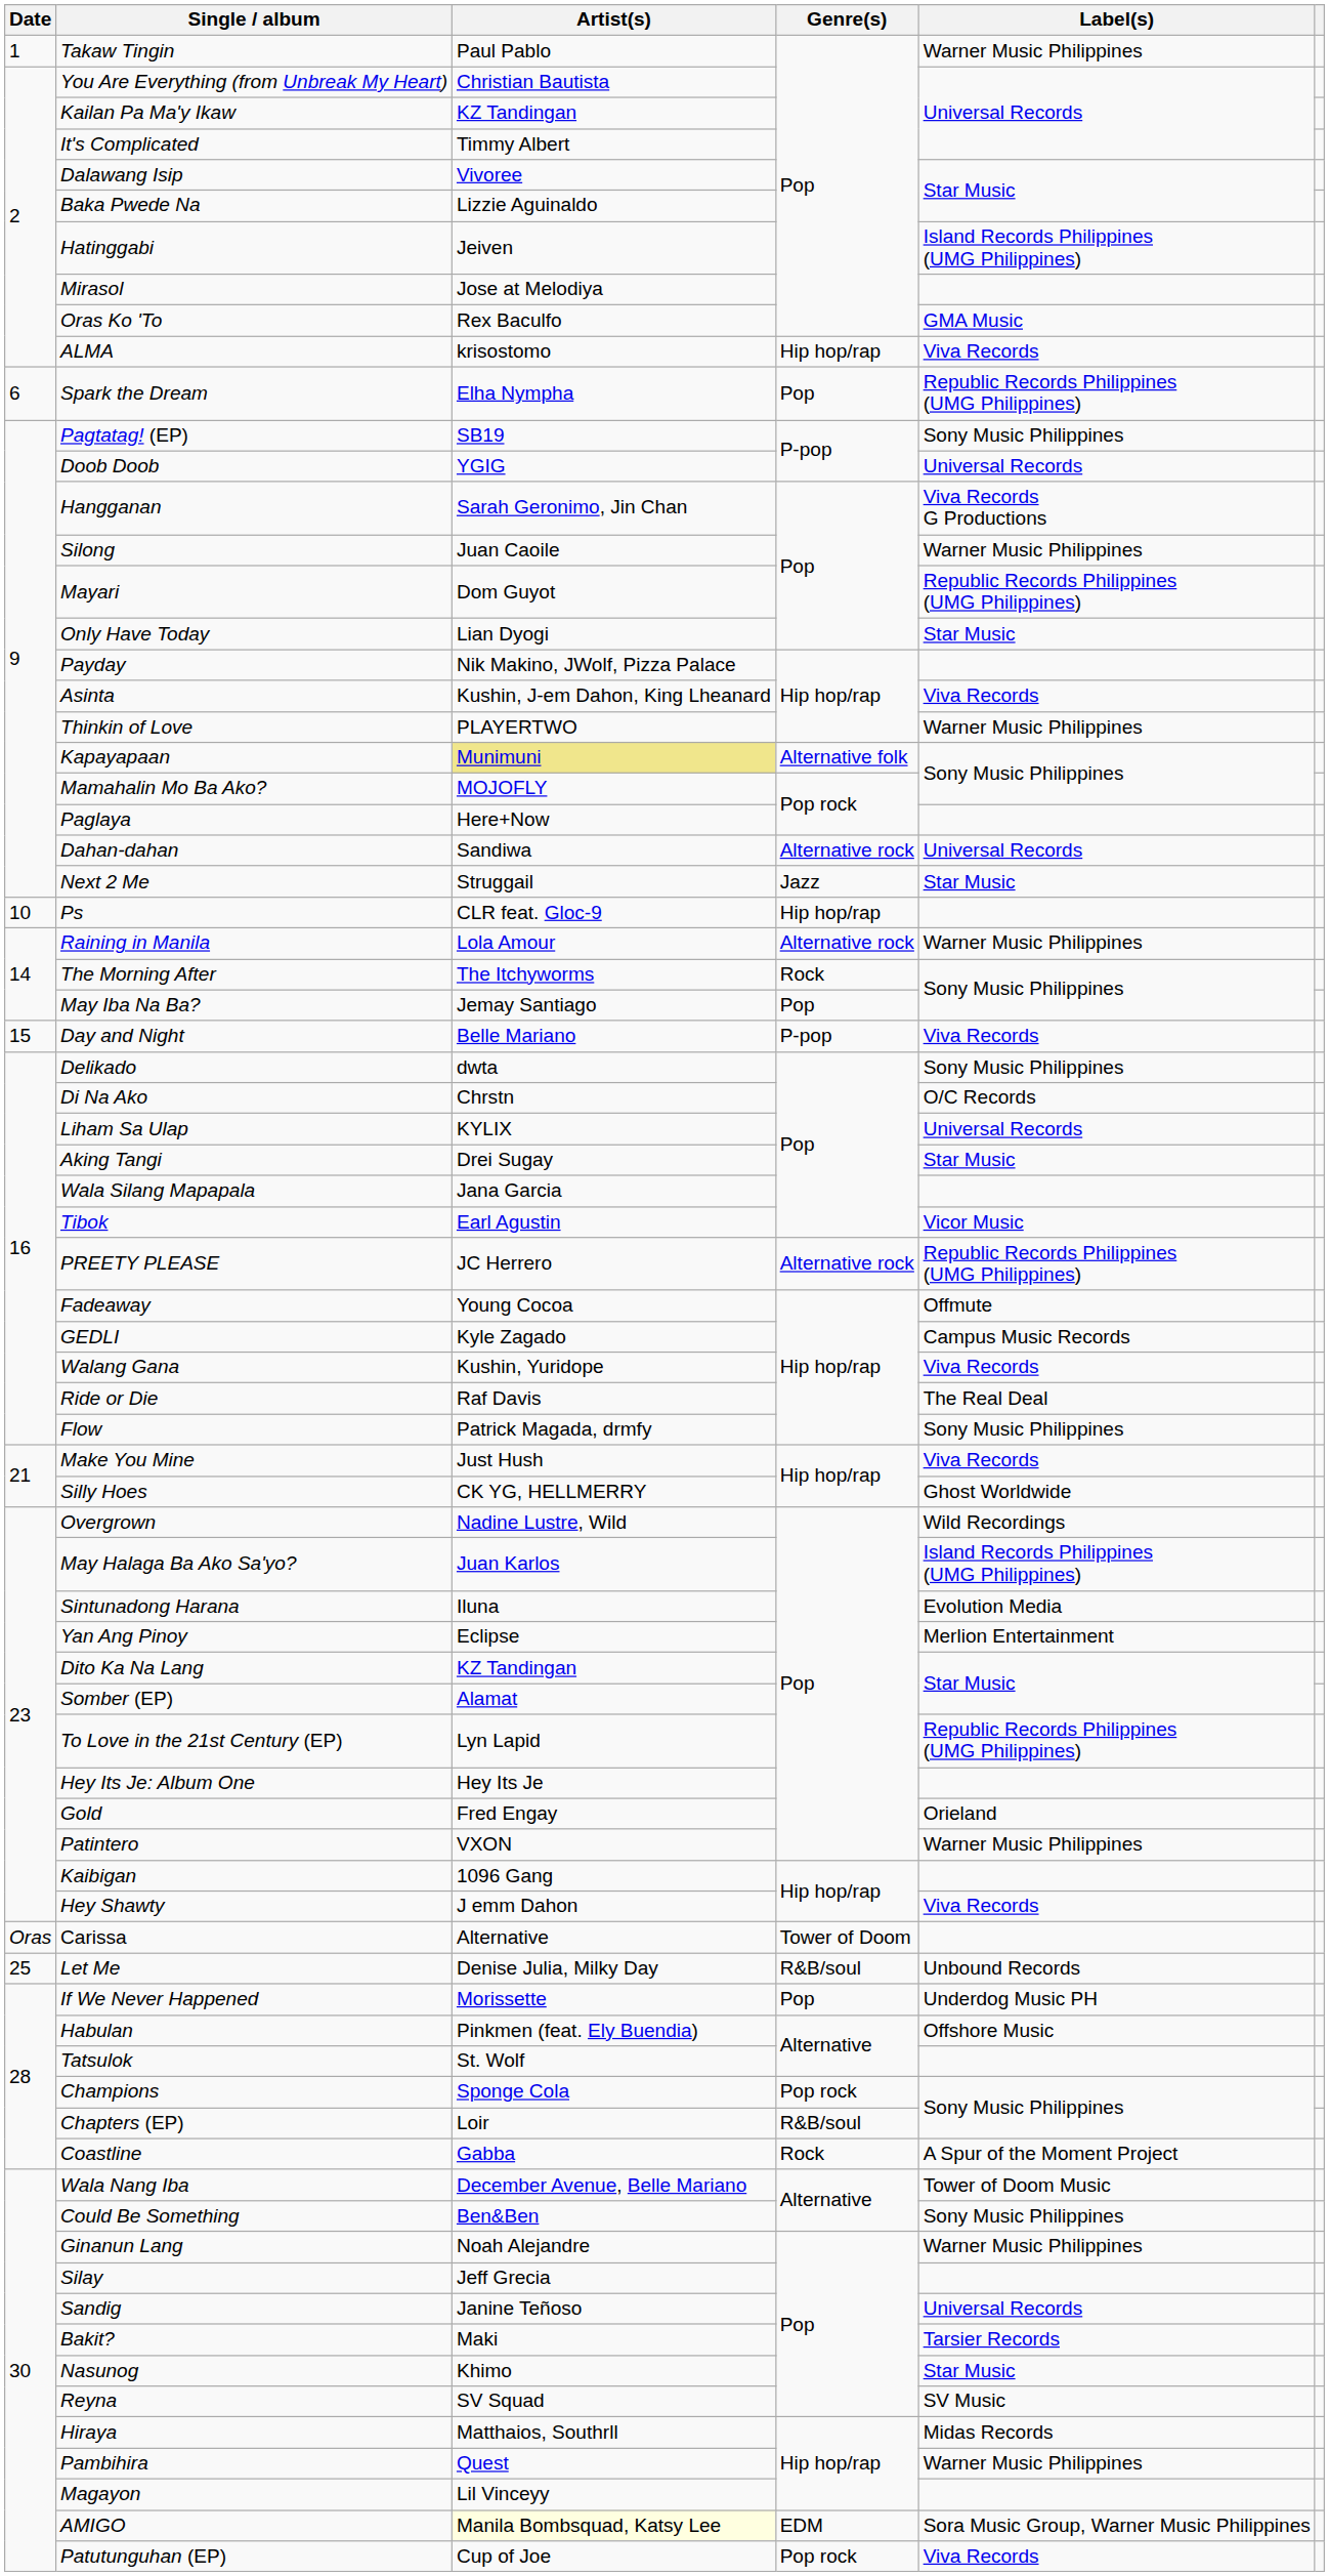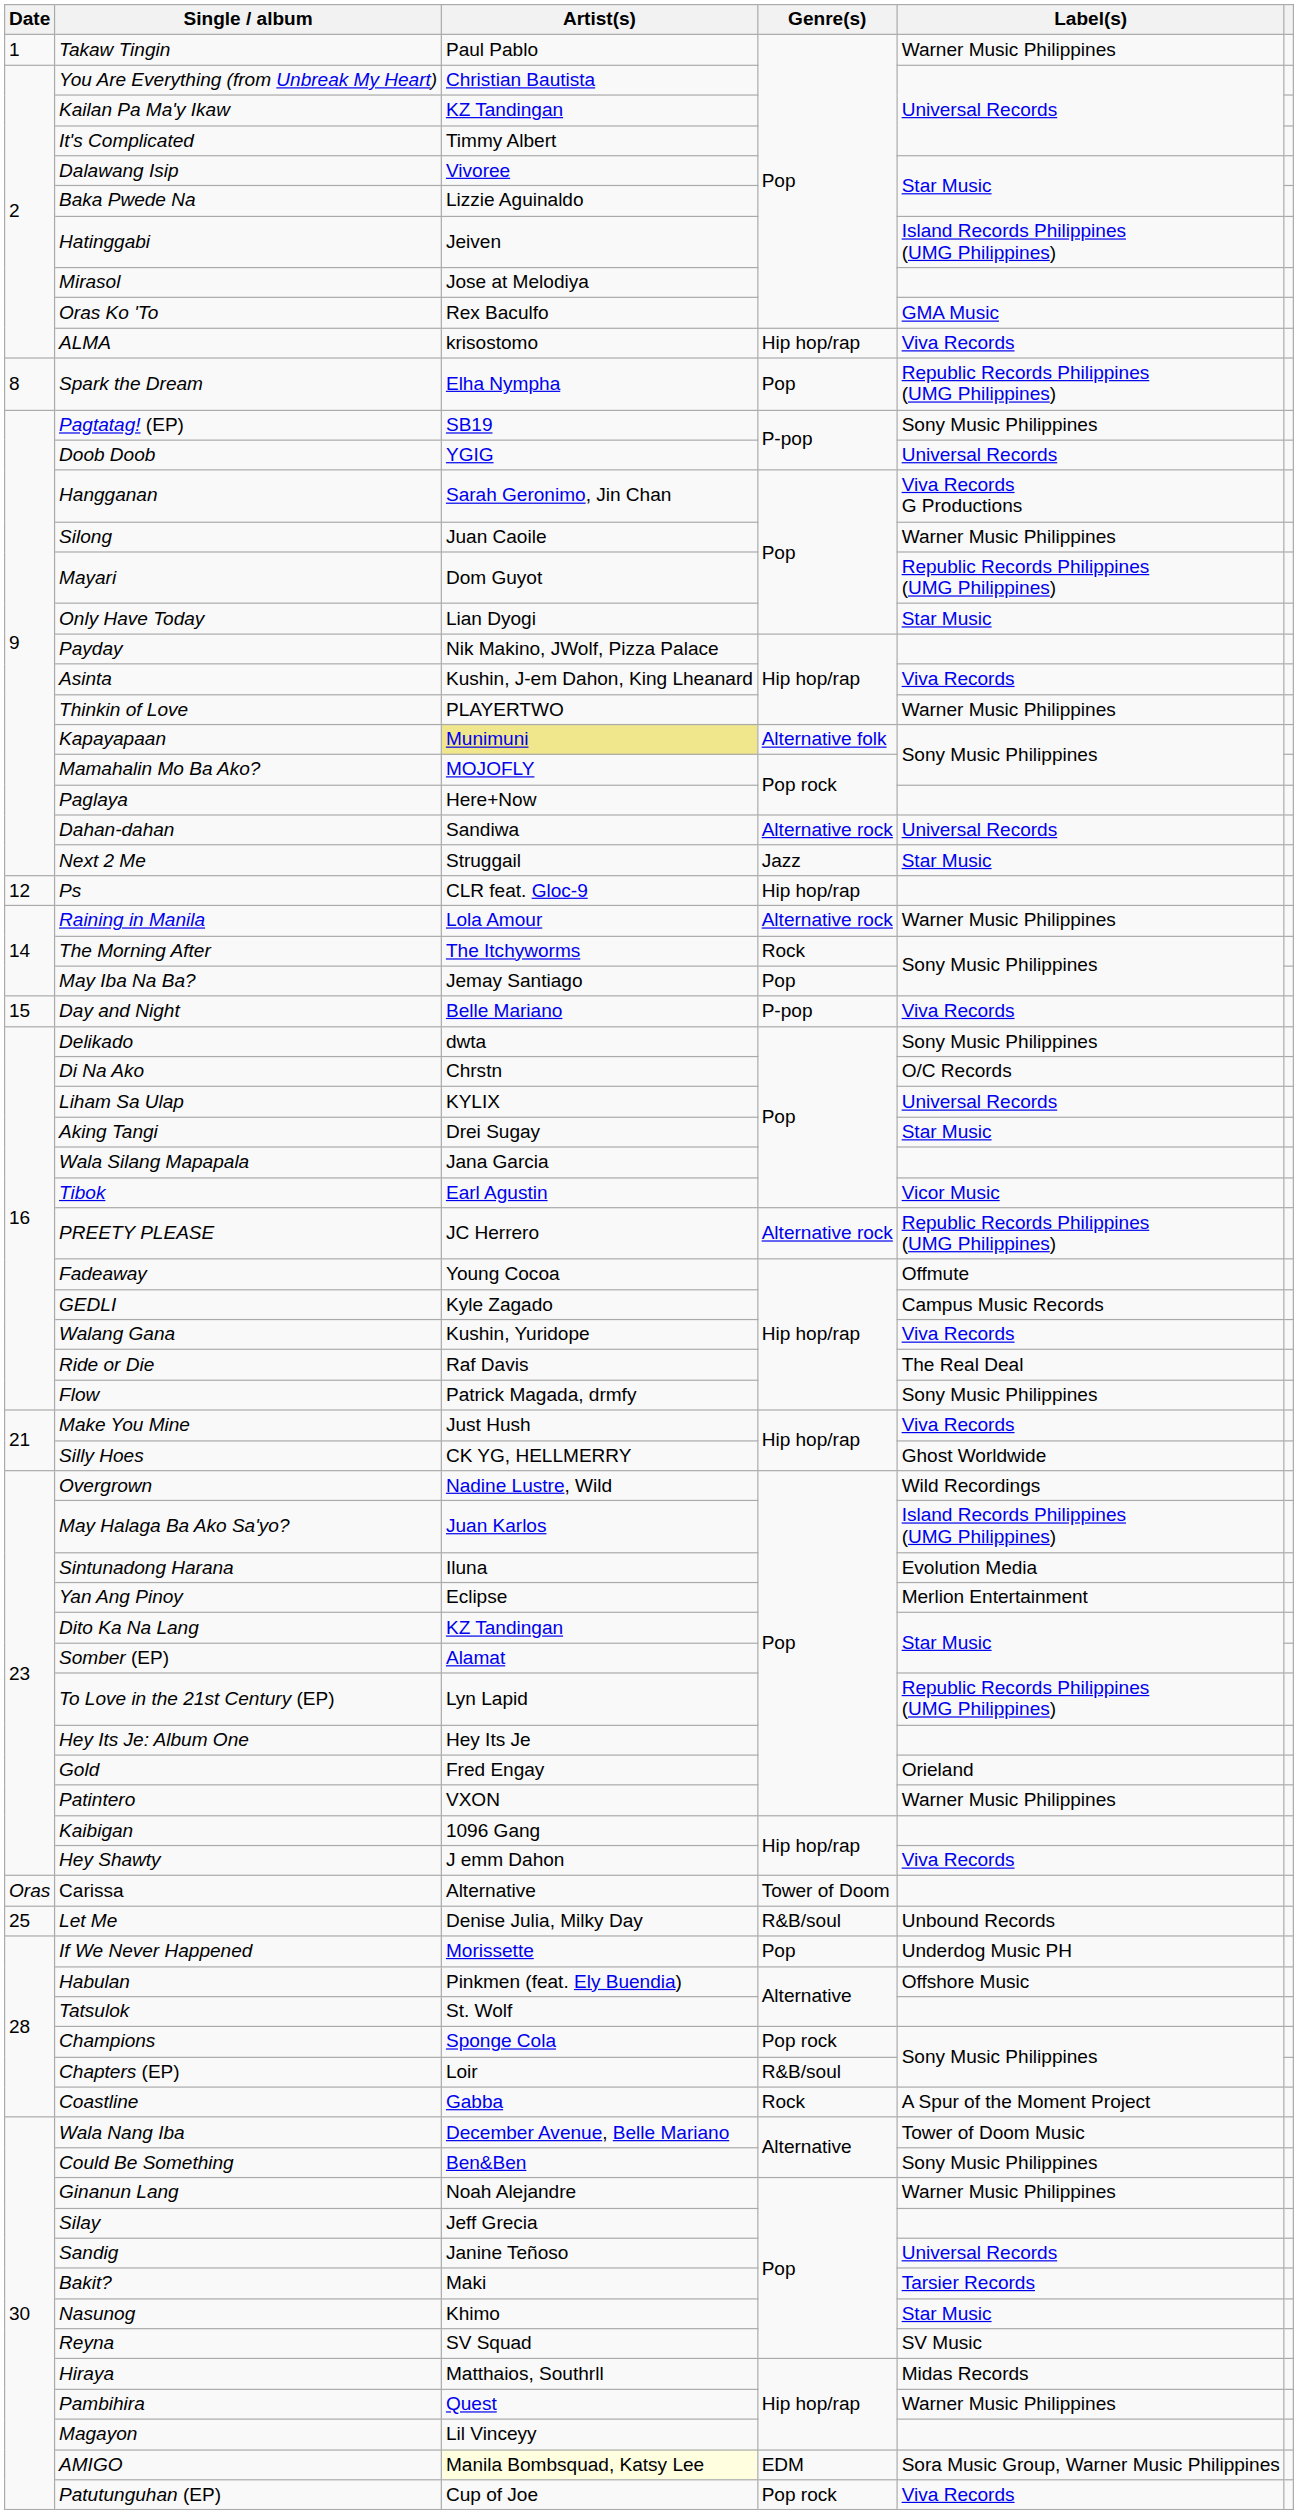 <table class="wikitable">
 <tr>
 <th>Date</th>
 <th>Single / album</th>
 <th>Artist(s)</th>
 <th>Genre(s)</th>
 <th>Label(s)</th>
 <th></th>
 </tr>
 <tr>
 <td>1</td>
 <td><em>Takaw Tingin</em></td>
 <td>Paul Pablo</td>
 <td rowspan="9">Pop</td>
 <td>Warner Music Philippines</td>
 <td></td>
 </tr>
 <tr>
 <td rowspan="9">2</td>
 <td><em>You Are Everything (from <a href='#'>Unbreak My Heart</a>)</em></td>
 <td><a href='#'>Christian Bautista</a></td>
 <td rowspan="3"><a href='#'>Universal Records</a></td>
 <td></td>
 </tr>
 <tr>
 <td><em>Kailan Pa Ma'y Ikaw</em></td>
 <td><a href='#'>KZ Tandingan</a></td>
 <td></td>
 </tr>
 <tr>
 <td><em>It's Complicated</em></td>
 <td>Timmy Albert</td>
 <td></td>
 </tr>
 <tr>
 <td><em>Dalawang Isip</em></td>
 <td><a href='#'>Vivoree</a></td>
 <td rowspan="2"><a href='#'>Star Music</a></td>
 <td></td>
 </tr>
 <tr>
 <td><em>Baka Pwede Na</em></td>
 <td>Lizzie Aguinaldo</td>
 <td></td>
 </tr>
 <tr>
 <td><em>Hatinggabi</em></td>
 <td>Jeiven</td>
 <td><a href='#'>Island Records Philippines</a><br>(<a href='#'>UMG Philippines</a>)</td>
 <td></td>
 </tr>
 <tr>
 <td><em>Mirasol</em></td>
 <td>Jose at Melodiya</td>
 <td></td>
 <td></td>
 </tr>
 <tr>
 <td><em>Oras Ko 'To</em></td>
 <td>Rex Baculfo</td>
 <td><a href='#'>GMA Music</a></td>
 <td></td>
 </tr>
 <tr>
 <td><em>ALMA</em></td>
 <td>krisostomo</td>
 <td>Hip hop/rap</td>
 <td><a href='#'>Viva Records</a></td>
 <td></td>
 </tr>
 <tr>
-<td>6</td>
+<td>8</td>
 <td><em>Spark the Dream</em></td>
 <td><a href='#'>Elha Nympha</a></td>
 <td>Pop</td>
 <td><a href='#'>Republic Records Philippines</a><br>(<a href='#'>UMG Philippines</a>)</td>
 <td></td>
 </tr>
 <tr>
 <td rowspan="14">9</td>
 <td><em><a href='#'>Pagtatag!</a></em> (EP)</td>
 <td><a href='#'>SB19</a></td>
 <td rowspan="2">P-pop</td>
 <td>Sony Music Philippines</td>
 <td></td>
 </tr>
 <tr>
 <td><em>Doob Doob</em></td>
 <td><a href='#'>YGIG</a></td>
 <td><a href='#'>Universal Records</a></td>
 <td></td>
 </tr>
 <tr>
 <td><em>Hangganan</em></td>
 <td><a href='#'>Sarah Geronimo</a>, Jin Chan</td>
 <td rowspan="4">Pop</td>
 <td><a href='#'>Viva Records</a><br>G Productions</td>
 <td></td>
 </tr>
 <tr>
 <td><em>Silong</em></td>
 <td>Juan Caoile</td>
 <td>Warner Music Philippines</td>
 <td></td>
 </tr>
 <tr>
 <td><em>Mayari</em></td>
 <td>Dom Guyot</td>
 <td><a href='#'>Republic Records Philippines</a><br>(<a href='#'>UMG Philippines</a>)</td>
 <td></td>
 </tr>
 <tr>
 <td><em>Only Have Today</em></td>
 <td>Lian Dyogi</td>
 <td><a href='#'>Star Music</a></td>
 <td></td>
 </tr>
 <tr>
 <td><em>Payday</em></td>
 <td>Nik Makino, JWolf, Pizza Palace</td>
 <td rowspan="3">Hip hop/rap</td>
 <td></td>
 <td></td>
 </tr>
 <tr>
 <td><em>Asinta</em></td>
 <td>Kushin, J-em Dahon, King Lheanard</td>
 <td><a href='#'>Viva Records</a></td>
 <td></td>
 </tr>
 <tr>
 <td><em>Thinkin of Love</em></td>
 <td>PLAYERTWO</td>
 <td>Warner Music Philippines</td>
 <td></td>
 </tr>
 <tr>
 <td><em>Kapayapaan</em></td>
 <td style="background: khaki;"><a href='#'>Munimuni</a></td>
 <td><a href='#'>Alternative folk</a></td>
 <td rowspan="2">Sony Music Philippines</td>
 <td></td>
 </tr>
 <tr>
 <td><em>Mamahalin Mo Ba Ako?</em></td>
 <td><a href='#'>MOJOFLY</a></td>
 <td rowspan="2">Pop rock</td>
 <td></td>
 </tr>
 <tr>
 <td><em>Paglaya</em></td>
 <td>Here+Now</td>
 <td></td>
 <td></td>
 </tr>
 <tr>
 <td><em>Dahan-dahan</em></td>
 <td>Sandiwa</td>
 <td><a href='#'>Alternative rock</a></td>
 <td><a href='#'>Universal Records</a></td>
 <td></td>
 </tr>
 <tr>
 <td><em>Next 2 Me</em></td>
 <td>Struggail</td>
 <td>Jazz</td>
 <td><a href='#'>Star Music</a></td>
 <td></td>
 </tr>
 <tr>
-<td>10</td>
+<td>12</td>
 <td><em>Ps</em></td>
 <td>CLR feat. <a href='#'>Gloc-9</a></td>
 <td>Hip hop/rap</td>
 <td></td>
 <td></td>
 </tr>
 <tr>
 <td rowspan="3">14</td>
 <td><em><a href='#'>Raining in Manila</a></em></td>
 <td><a href='#'>Lola Amour</a></td>
 <td><a href='#'>Alternative rock</a></td>
 <td>Warner Music Philippines</td>
 <td></td>
 </tr>
 <tr>
 <td><em>The Morning After</em></td>
 <td><a href='#'>The Itchyworms</a></td>
 <td>Rock</td>
 <td rowspan="2">Sony Music Philippines</td>
 <td></td>
 </tr>
 <tr>
 <td><em>May Iba Na Ba?</em></td>
 <td>Jemay Santiago</td>
 <td>Pop</td>
 <td></td>
 </tr>
 <tr>
 <td>15</td>
 <td><em>Day and Night</em></td>
 <td><a href='#'>Belle Mariano</a></td>
 <td>P-pop</td>
 <td><a href='#'>Viva Records</a></td>
 <td></td>
 </tr>
 <tr>
 <td rowspan="12">16</td>
 <td><em>Delikado</em></td>
 <td>dwta</td>
 <td rowspan="6">Pop</td>
 <td>Sony Music Philippines</td>
 <td></td>
 </tr>
 <tr>
 <td><em>Di Na Ako</em></td>
 <td>Chrstn</td>
 <td>O/C Records</td>
 <td></td>
 </tr>
 <tr>
 <td><em>Liham Sa Ulap</em></td>
 <td>KYLIX</td>
 <td><a href='#'>Universal Records</a></td>
 <td></td>
 </tr>
 <tr>
 <td><em>Aking Tangi</em></td>
 <td>Drei Sugay</td>
 <td><a href='#'>Star Music</a></td>
 <td></td>
 </tr>
 <tr>
 <td><em>Wala Silang Mapapala</em></td>
 <td>Jana Garcia</td>
 <td></td>
 <td></td>
 </tr>
 <tr>
 <td><em><a href='#'>Tibok</a></em></td>
 <td><a href='#'>Earl Agustin</a></td>
 <td><a href='#'>Vicor Music</a></td>
 <td></td>
 </tr>
 <tr>
 <td><em>PREETY PLEASE</em></td>
 <td>JC Herrero</td>
 <td><a href='#'>Alternative rock</a></td>
 <td><a href='#'>Republic Records Philippines</a><br>(<a href='#'>UMG Philippines</a>)</td>
 <td></td>
 </tr>
 <tr>
 <td><em>Fadeaway</em></td>
 <td>Young Cocoa</td>
 <td rowspan="5">Hip hop/rap</td>
 <td>Offmute</td>
 <td></td>
 </tr>
 <tr>
 <td><em>GEDLI</em></td>
 <td>Kyle Zagado</td>
 <td>Campus Music Records</td>
 <td></td>
 </tr>
 <tr>
 <td><em>Walang Gana</em></td>
 <td>Kushin, Yuridope</td>
 <td><a href='#'>Viva Records</a></td>
 <td></td>
 </tr>
 <tr>
 <td><em>Ride or Die</em></td>
 <td>Raf Davis</td>
 <td>The Real Deal</td>
 <td></td>
 </tr>
 <tr>
 <td><em>Flow</em></td>
 <td>Patrick Magada, drmfy</td>
 <td>Sony Music Philippines</td>
 <td></td>
 </tr>
 <tr>
 <td rowspan="2">21</td>
 <td><em>Make You Mine</em></td>
 <td>Just Hush</td>
 <td rowspan="2">Hip hop/rap</td>
 <td><a href='#'>Viva Records</a></td>
 <td></td>
 </tr>
 <tr>
 <td><em>Silly Hoes</em></td>
 <td>CK YG, HELLMERRY</td>
 <td>Ghost Worldwide</td>
 <td></td>
 </tr>
 <tr>
 <td rowspan="12">23</td>
 <td><em>Overgrown</em></td>
 <td><a href='#'>Nadine Lustre</a>, Wild</td>
 <td rowspan="10">Pop</td>
 <td>Wild Recordings</td>
 <td></td>
 </tr>
 <tr>
 <td><em>May Halaga Ba Ako Sa'yo?</em></td>
 <td><a href='#'>Juan Karlos</a></td>
 <td><a href='#'>Island Records Philippines</a><br>(<a href='#'>UMG Philippines</a>)</td>
 <td></td>
 </tr>
 <tr>
 <td><em>Sintunadong Harana</em></td>
 <td>Iluna</td>
 <td>Evolution Media</td>
 <td></td>
 </tr>
 <tr>
 <td><em>Yan Ang Pinoy</em></td>
 <td>Eclipse</td>
 <td>Merlion Entertainment</td>
 <td></td>
 </tr>
 <tr>
 <td><em>Dito Ka Na Lang</em></td>
 <td><a href='#'>KZ Tandingan</a></td>
 <td rowspan="2"><a href='#'>Star Music</a></td>
 <td></td>
 </tr>
 <tr>
 <td><em>Somber</em> (EP)</td>
 <td><a href='#'>Alamat</a></td>
 <td></td>
 </tr>
 <tr>
 <td><em>To Love in the 21st Century</em> (EP)</td>
 <td>Lyn Lapid</td>
 <td><a href='#'>Republic Records Philippines</a><br>(<a href='#'>UMG Philippines</a>)</td>
 <td></td>
 </tr>
 <tr>
 <td><em>Hey Its Je: Album One</em></td>
 <td>Hey Its Je</td>
 <td></td>
 <td></td>
 </tr>
 <tr>
 <td><em>Gold</em></td>
 <td>Fred Engay</td>
 <td>Orieland</td>
 <td></td>
 </tr>
 <tr>
 <td><em>Patintero</em></td>
 <td>VXON</td>
 <td>Warner Music Philippines</td>
 <td></td>
 </tr>
 <tr>
 <td><em>Kaibigan</em></td>
 <td>1096 Gang</td>
 <td rowspan="2">Hip hop/rap</td>
 <td></td>
 <td></td>
 </tr>
 <tr>
 <td><em>Hey Shawty</em></td>
 <td>J emm Dahon</td>
 <td><a href='#'>Viva Records</a></td>
 <td></td>
 </tr>
 <tr>
 <td><em>Oras</em></td>
 <td>Carissa</td>
 <td>Alternative</td>
 <td>Tower of Doom</td>
 <td></td>
 </tr>
 <tr>
 <td>25</td>
 <td><em>Let Me</em></td>
 <td>Denise Julia, Milky Day</td>
 <td>R&B/soul</td>
 <td>Unbound Records</td>
 <td></td>
 </tr>
 <tr>
 <td rowspan="6">28</td>
 <td><em>If We Never Happened</em></td>
 <td><a href='#'>Morissette</a></td>
 <td>Pop</td>
 <td>Underdog Music PH</td>
 <td></td>
 </tr>
 <tr>
 <td><em>Habulan</em></td>
 <td>Pinkmen (feat. <a href='#'>Ely Buendia</a>)</td>
 <td rowspan="2">Alternative</td>
 <td>Offshore Music</td>
 <td></td>
 </tr>
 <tr>
 <td><em>Tatsulok</em></td>
 <td>St. Wolf</td>
 <td></td>
 <td></td>
 </tr>
 <tr>
 <td><em>Champions</em></td>
 <td><a href='#'>Sponge Cola</a></td>
 <td>Pop rock</td>
 <td rowspan="2">Sony Music Philippines</td>
 <td></td>
 </tr>
 <tr>
 <td><em>Chapters</em> (EP)</td>
 <td>Loir</td>
 <td>R&B/soul</td>
 <td></td>
 </tr>
 <tr>
 <td><em>Coastline</em></td>
 <td><a href='#'>Gabba</a></td>
 <td>Rock</td>
 <td>A Spur of the Moment Project</td>
 <td></td>
 </tr>
 <tr>
 <td rowspan="13">30</td>
 <td><em>Wala Nang Iba</em></td>
 <td><a href='#'>December Avenue</a>, <a href='#'>Belle Mariano</a></td>
 <td rowspan="2">Alternative</td>
 <td>Tower of Doom Music</td>
 <td></td>
 </tr>
 <tr>
 <td><em>Could Be Something</em></td>
 <td><a href='#'>Ben&Ben</a></td>
 <td>Sony Music Philippines</td>
 <td></td>
 </tr>
 <tr>
 <td><em>Ginanun Lang</em></td>
 <td>Noah Alejandre</td>
 <td rowspan="6">Pop</td>
 <td>Warner Music Philippines</td>
 <td></td>
 </tr>
 <tr>
 <td><em>Silay</em></td>
 <td>Jeff Grecia</td>
 <td></td>
 <td></td>
 </tr>
 <tr>
 <td><em>Sandig</em></td>
 <td>Janine Teñoso</td>
 <td><a href='#'>Universal Records</a></td>
 <td></td>
 </tr>
 <tr>
 <td><em>Bakit?</em></td>
 <td>Maki</td>
 <td><a href='#'>Tarsier Records</a></td>
 <td></td>
 </tr>
 <tr>
 <td><em>Nasunog</em></td>
 <td>Khimo</td>
 <td><a href='#'>Star Music</a></td>
 <td></td>
 </tr>
 <tr>
 <td><em>Reyna</em></td>
 <td>SV Squad</td>
 <td>SV Music</td>
 <td></td>
 </tr>
 <tr>
 <td><em>Hiraya</em></td>
 <td>Matthaios, Southrll</td>
 <td rowspan="3">Hip hop/rap</td>
 <td>Midas Records</td>
 <td></td>
 </tr>
 <tr>
 <td><em>Pambihira</em></td>
 <td><a href='#'>Quest</a></td>
 <td>Warner Music Philippines</td>
 <td></td>
 </tr>
 <tr>
 <td><em>Magayon</em></td>
 <td>Lil Vinceyy</td>
 <td></td>
 <td></td>
 </tr>
 <tr>
 <td><em>AMIGO</em></td>
 <td style="background: lightyellow;">Manila Bombsquad, Katsy Lee</td>
 <td>EDM</td>
 <td>Sora Music Group, Warner Music Philippines</td>
 <td></td>
 </tr>
 <tr>
 <td><em>Patutunguhan</em> (EP)</td>
 <td>Cup of Joe</td>
 <td>Pop rock</td>
 <td><a href='#'>Viva Records</a></td>
 <td></td>
 </tr>
 </table>
